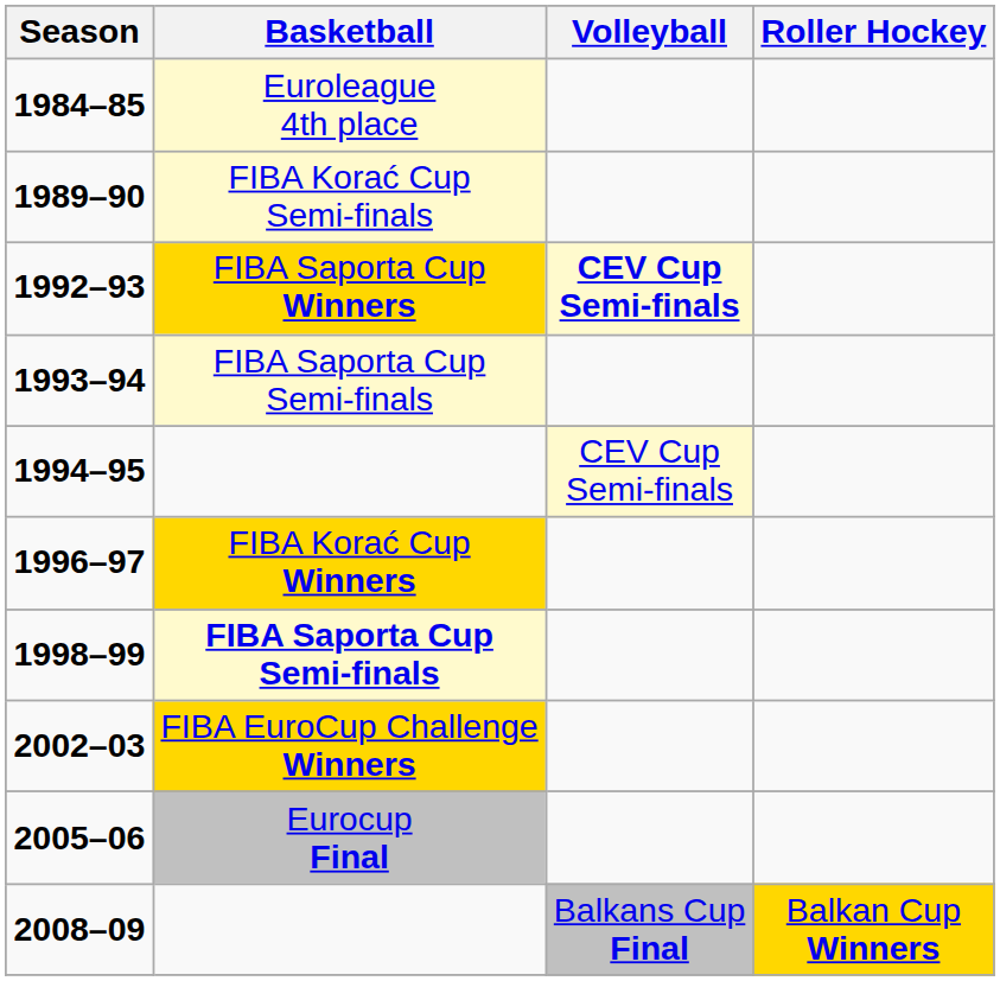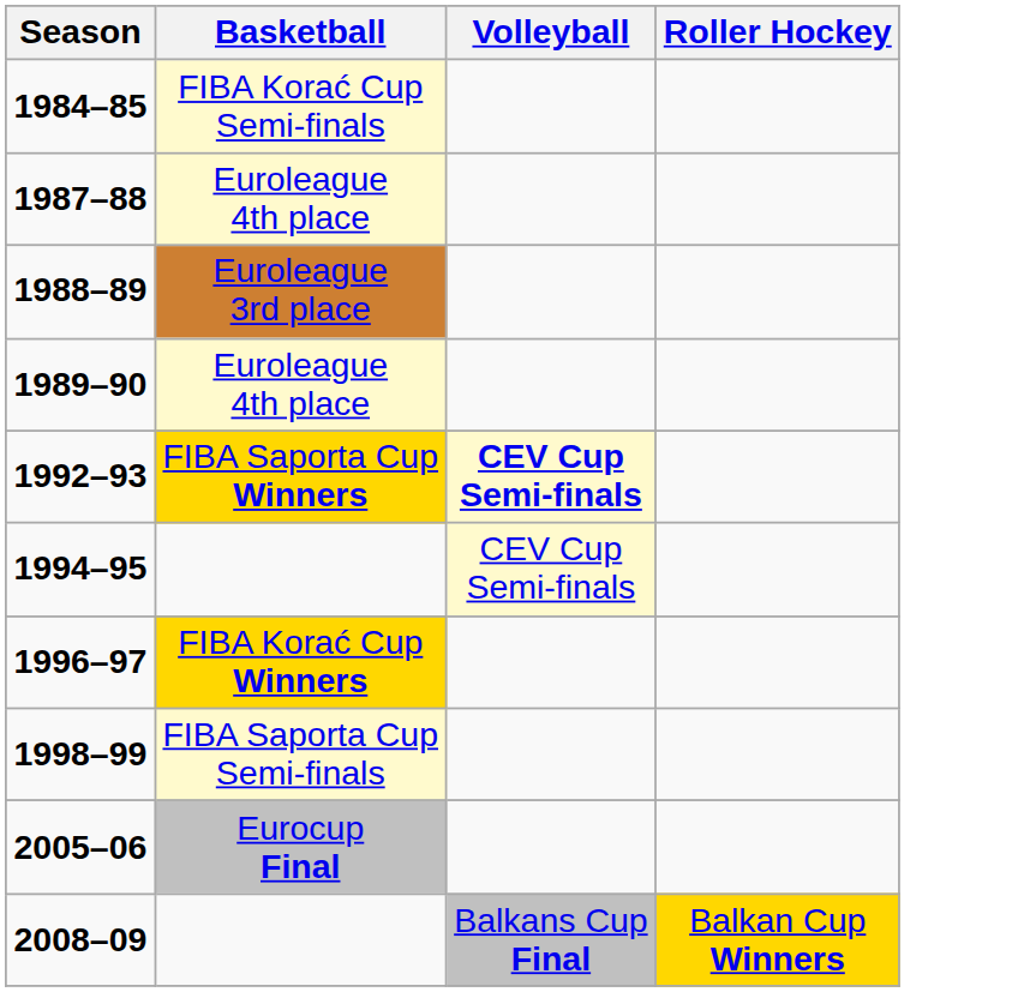 <table class="wikitable" style="text-align: center">
 <tr>
 <th>Season</th>
 <th><a href='#'>Basketball</a></th>
 <th><a href='#'>Volleyball</a></th>
 <th><a href='#'>Roller Hockey</a></th>
 </tr>
 <tr>
 <td><strong>1984–85</strong></td>
-<td bgcolor= LemonChiffon><a href='#'>Euroleague</a><br><a href='#'>4th place</a></td>
+<td bgcolor= LemonChiffon><a href='#'>FIBA Korać Cup</a><br> <a href='#'>Semi-finals</a></td>
+<td></td>
+<td></td>
+</tr>
+<tr>
+<td><strong>1987–88</strong></td>
+<td bgcolor= LemonChiffon><a href='#'>Euroleague</a><br> <a href='#'>4th place</a></td>
+<td></td>
+<td></td>
+</tr>
+<tr>
+<td><strong>1988–89</strong></td>
+<td bgcolor= #CD7F32><a href='#'>Euroleague</a><br><a href='#'>3rd place</a></td>
 <td></td>
 <td></td>
 </tr>
 <tr>
 <td><strong>1989–90</strong></td>
-<td bgcolor= LemonChiffon><a href='#'>FIBA Korać Cup</a><br> <a href='#'>Semi-finals</a></td>
+<td bgcolor= LemonChiffon><a href='#'>Euroleague</a><br><a href='#'>4th place</a></td>
 <td></td>
 <td></td>
 </tr>
 <tr>
 <td><strong>1992–93</strong></td>
 <td bgcolor= gold><a href='#'>FIBA Saporta Cup</a><br> <a href='#'><strong>Winners</strong></a></td>
 <td bgcolor= LemonChiffon><strong><a href='#'>CEV Cup</a><br> <a href='#'>Semi-finals</a></strong></td>
-<td></td>
-</tr>
-<tr>
-<td><strong>1993–94</strong></td>
-<td bgcolor= LemonChiffon><a href='#'>FIBA Saporta Cup</a><br> <a href='#'>Semi-finals</a></td>
-<td></td>
 <td></td>
 </tr>
 <tr>
 <td><strong>1994–95</strong></td>
 <td></td>
 <td bgcolor= LemonChiffon><a href='#'>CEV Cup</a><br> <a href='#'>Semi-finals</a></td>
 <td></td>
 </tr>
 <tr>
 <td><strong>1996–97</strong></td>
 <td bgcolor= gold><a href='#'>FIBA Korać Cup</a><br> <a href='#'><strong>Winners</strong></a></td>
 <td></td>
 <td></td>
 </tr>
 <tr>
 <td><strong>1998–99</strong></td>
-<td bgcolor= LemonChiffon><strong><a href='#'>FIBA Saporta Cup</a><br> <a href='#'>Semi-finals</a></strong></td>
-<td></td>
-<td></td>
-</tr>
-<tr>
-<td><strong>2002–03</strong></td>
-<td bgcolor= gold><a href='#'>FIBA EuroCup Challenge</a><br> <a href='#'><strong>Winners</strong></a></td>
+<td bgcolor= LemonChiffon><a href='#'>FIBA Saporta Cup</a><br> <a href='#'>Semi-finals</a></td>
 <td></td>
 <td></td>
 </tr>
 <tr>
 <td><strong>2005–06</strong></td>
 <td bgcolor= silver><a href='#'>Eurocup</a><br> <a href='#'><strong>Final</strong></a></td>
 <td></td>
 <td></td>
 </tr>
 <tr>
 <td><strong>2008–09</strong></td>
 <td></td>
 <td bgcolor= silver><a href='#'>Balkans Cup</a><br><a href='#'><strong>Final</strong></a></td>
 <td bgcolor= gold><a href='#'>Balkan Cup</a><br><a href='#'><strong>Winners</strong></a></td>
 </tr>
 </table>
